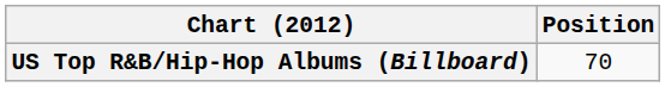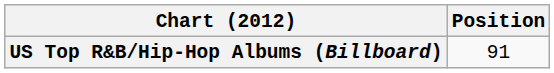 <table class="wikitable plainrowheaders" style="text-align:center">
 <tr>
 <th scope="col">Chart (2012)</th>
 <th scope="col">Position</th>
 </tr>
 <tr>
 <th scope="row">US Top R&B/Hip-Hop Albums (<em>Billboard</em>)</th>
-<td>70</td>
+<td>91</td>
 </tr>
 </table>
